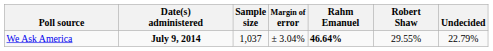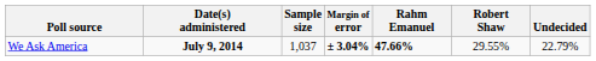 <table class="wikitable">
 <tr valign= bottom>
 <th style="width:180px;">Poll source</th>
 <th style="width:180px;">Date(s)<br>administered</th>
 <th class=small>Sample<br>size</th>
 <th><small>Margin of</small><br>error</th>
 <th style="width:100px;">Rahm<br>Emanuel</th>
 <th style="width:100px;">Robert<br>Shaw</th>
 <th>Undecided</th>
 </tr>
 <tr>
 <td><a href='#'>We Ask America</a></td>
 <td align=center><strong>July 9, 2014</strong></td>
 <td align=center>1,037</td>
-<td align=center>± 3.04%</td>
-<td><strong>46.64%</strong></td>
+<td align=center><strong>± 3.04%</strong></td>
+<td><strong>47.66%</strong></td>
 <td align=center>29.55%</td>
 <td align=center>22.79%</td>
 </tr>
 </table>
